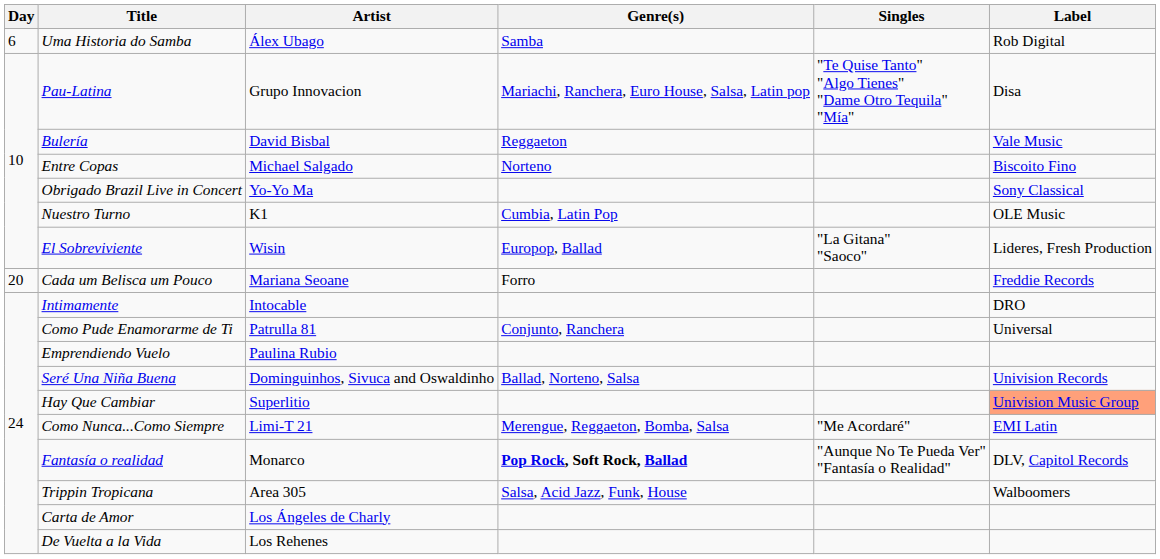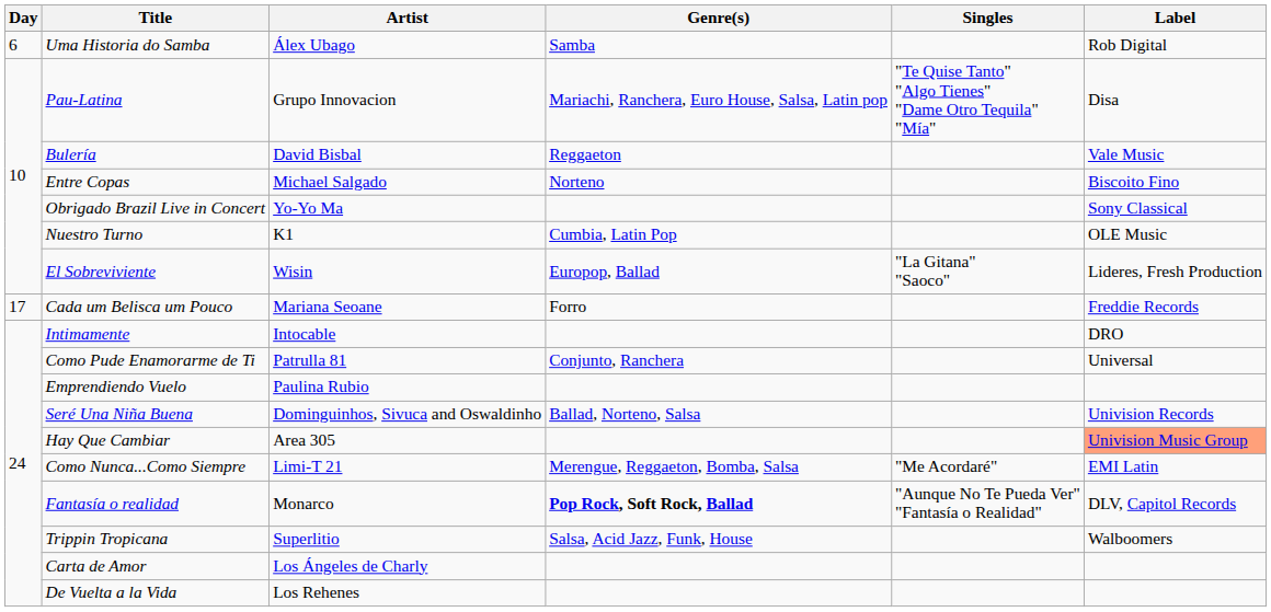 <table class="wikitable sortable" style="text-align: left;">
 <tr>
 <th>Day</th>
 <th>Title</th>
 <th>Artist</th>
 <th>Genre(s)</th>
 <th>Singles</th>
 <th>Label</th>
 </tr>
 <tr>
 <td>6</td>
 <td><em>Uma Historia do Samba</em></td>
 <td><a href='#'>Álex Ubago</a></td>
 <td><a href='#'>Samba</a></td>
 <td></td>
 <td>Rob Digital</td>
 </tr>
 <tr>
 <td rowspan="6">10</td>
 <td><em><a href='#'>Pau-Latina</a></em></td>
 <td>Grupo Innovacion</td>
 <td><a href='#'>Mariachi</a>, <a href='#'>Ranchera</a>, <a href='#'>Euro House</a>, <a href='#'>Salsa</a>, <a href='#'>Latin pop</a></td>
 <td>"<a href='#'>Te Quise Tanto</a>"<br>"<a href='#'>Algo Tienes</a>"<br>"<a href='#'>Dame Otro Tequila</a>"<br>"<a href='#'>Mía</a>"</td>
 <td>Disa</td>
 </tr>
 <tr>
 <td><em><a href='#'>Bulería</a></em></td>
 <td><a href='#'>David Bisbal</a></td>
 <td><a href='#'>Reggaeton</a></td>
 <td></td>
 <td><a href='#'>Vale Music</a></td>
 </tr>
 <tr>
 <td><em>Entre Copas</em></td>
 <td><a href='#'>Michael Salgado</a></td>
 <td><a href='#'>Norteno</a></td>
 <td></td>
 <td><a href='#'>Biscoito Fino</a></td>
 </tr>
 <tr>
 <td><em>Obrigado Brazil Live in Concert</em></td>
 <td><a href='#'>Yo-Yo Ma</a></td>
 <td></td>
 <td></td>
 <td><a href='#'>Sony Classical</a></td>
 </tr>
 <tr>
 <td><em>Nuestro Turno</em></td>
 <td>K1</td>
 <td><a href='#'>Cumbia</a>, <a href='#'>Latin Pop</a></td>
 <td></td>
 <td>OLE Music</td>
 </tr>
 <tr>
 <td><em><a href='#'>El Sobreviviente</a></em></td>
 <td><a href='#'>Wisin</a></td>
 <td><a href='#'>Europop</a>, <a href='#'>Ballad</a></td>
 <td>"La Gitana"<br>"Saoco"</td>
 <td>Lideres, Fresh Production</td>
 </tr>
 <tr>
-<td>20</td>
+<td>17</td>
 <td><em>Cada um Belisca um Pouco</em></td>
 <td><a href='#'>Mariana Seoane</a></td>
 <td>Forro</td>
 <td></td>
 <td><a href='#'>Freddie Records</a></td>
 </tr>
 <tr>
 <td rowspan="10">24</td>
 <td><em><a href='#'>Intimamente</a></em></td>
 <td><a href='#'>Intocable</a></td>
 <td></td>
 <td></td>
 <td>DRO</td>
 </tr>
 <tr>
 <td><em>Como Pude Enamorarme de Ti</em></td>
 <td><a href='#'>Patrulla 81</a></td>
 <td><a href='#'>Conjunto</a>, <a href='#'>Ranchera</a></td>
 <td></td>
 <td>Universal</td>
 </tr>
 <tr>
 <td><em>Emprendiendo Vuelo</em></td>
 <td><a href='#'>Paulina Rubio</a></td>
 <td></td>
 <td></td>
 <td></td>
 </tr>
 <tr>
 <td><em><a href='#'>Seré Una Niña Buena</a></em></td>
 <td><a href='#'>Dominguinhos</a>, <a href='#'>Sivuca</a> and Oswaldinho</td>
 <td><a href='#'>Ballad</a>, <a href='#'>Norteno</a>, <a href='#'>Salsa</a></td>
 <td></td>
 <td><a href='#'>Univision Records</a></td>
 </tr>
 <tr>
 <td><em>Hay Que Cambiar</em></td>
-<td><a href='#'>Superlitio</a></td>
+<td>Area 305</td>
 <td></td>
 <td></td>
 <td style="background: lightsalmon;"><a href='#'>Univision Music Group</a></td>
 </tr>
 <tr>
 <td><em>Como Nunca...Como Siempre</em></td>
 <td><a href='#'>Limi-T 21</a></td>
 <td><a href='#'>Merengue</a>, <a href='#'>Reggaeton</a>, <a href='#'>Bomba</a>, <a href='#'>Salsa</a></td>
 <td>"Me Acordaré"</td>
 <td><a href='#'>EMI Latin</a></td>
 </tr>
 <tr>
 <td><em><a href='#'>Fantasía o realidad</a></em></td>
 <td>Monarco</td>
 <td><strong><a href='#'>Pop Rock</a>, Soft Rock, <a href='#'>Ballad</a></strong></td>
 <td>"Aunque No Te Pueda Ver"<br>"Fantasía o Realidad"</td>
 <td>DLV, <a href='#'>Capitol Records</a></td>
 </tr>
 <tr>
 <td><em>Trippin Tropicana</em></td>
-<td>Area 305</td>
+<td><a href='#'>Superlitio</a></td>
 <td><a href='#'>Salsa</a>, <a href='#'>Acid Jazz</a>, <a href='#'>Funk</a>, <a href='#'>House</a></td>
 <td></td>
 <td>Walboomers</td>
 </tr>
 <tr>
 <td><em>Carta de Amor</em></td>
 <td><a href='#'>Los Ángeles de Charly</a></td>
 <td></td>
 <td></td>
 <td></td>
 </tr>
 <tr>
 <td><em>De Vuelta a la Vida</em></td>
 <td>Los Rehenes</td>
 <td></td>
 <td></td>
 <td></td>
 </tr>
 </table>
